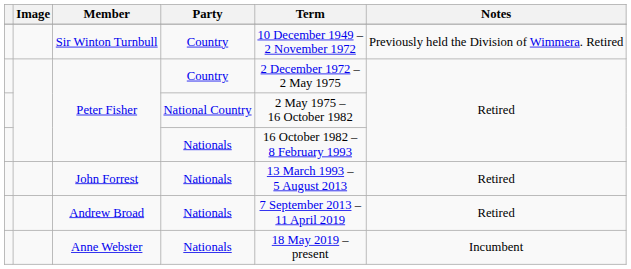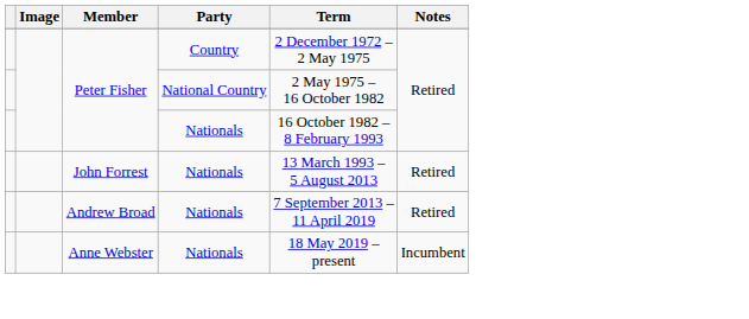 <table class=wikitable style="text-align:center">
 <tr>
 <th></th>
 <th>Image</th>
 <th>Member</th>
 <th>Party</th>
 <th>Term</th>
 <th>Notes</th>
 </tr>
 <tr>
-</tr>
-<tr>
-<td> </td>
-<td></td>
-<td><a href='#'>Sir Winton Turnbull</a><br></td>
-<td><a href='#'>Country</a></td>
-<td nowrap><a href='#'>10 December 1949</a> –<br><a href='#'>2 November 1972</a></td>
-<td>Previously held the Division of <a href='#'>Wimmera</a>. Retired</td>
 </tr>
 <tr>
 <td> </td>
 <td rowspan=3></td>
 <td rowspan=3><a href='#'>Peter Fisher</a><br></td>
 <td><a href='#'>Country</a></td>
 <td nowrap><a href='#'>2 December 1972</a> –<br>2 May 1975</td>
 <td rowspan=3>Retired</td>
 </tr>
 <tr>
 <td> </td>
 <td><a href='#'>National Country</a></td>
 <td nowrap>2 May 1975 –<br>16 October 1982</td>
 </tr>
 <tr>
 <td> </td>
 <td><a href='#'>Nationals</a></td>
 <td nowrap>16 October 1982 –<br><a href='#'>8 February 1993</a></td>
 </tr>
 <tr>
 <td> </td>
 <td></td>
 <td><a href='#'>John Forrest</a><br></td>
 <td><a href='#'>Nationals</a></td>
 <td nowrap><a href='#'>13 March 1993</a> –<br><a href='#'>5 August 2013</a></td>
 <td>Retired</td>
 </tr>
 <tr>
 <td> </td>
 <td></td>
 <td><a href='#'>Andrew Broad</a><br></td>
 <td><a href='#'>Nationals</a></td>
 <td nowrap><a href='#'>7 September 2013</a> –<br><a href='#'>11 April 2019</a></td>
 <td>Retired</td>
 </tr>
 <tr>
 <td> </td>
 <td></td>
 <td><a href='#'>Anne Webster</a><br></td>
 <td><a href='#'>Nationals</a></td>
 <td nowrap><a href='#'>18 May 2019</a> –<br>present</td>
 <td>Incumbent</td>
 </tr>
 </table>
